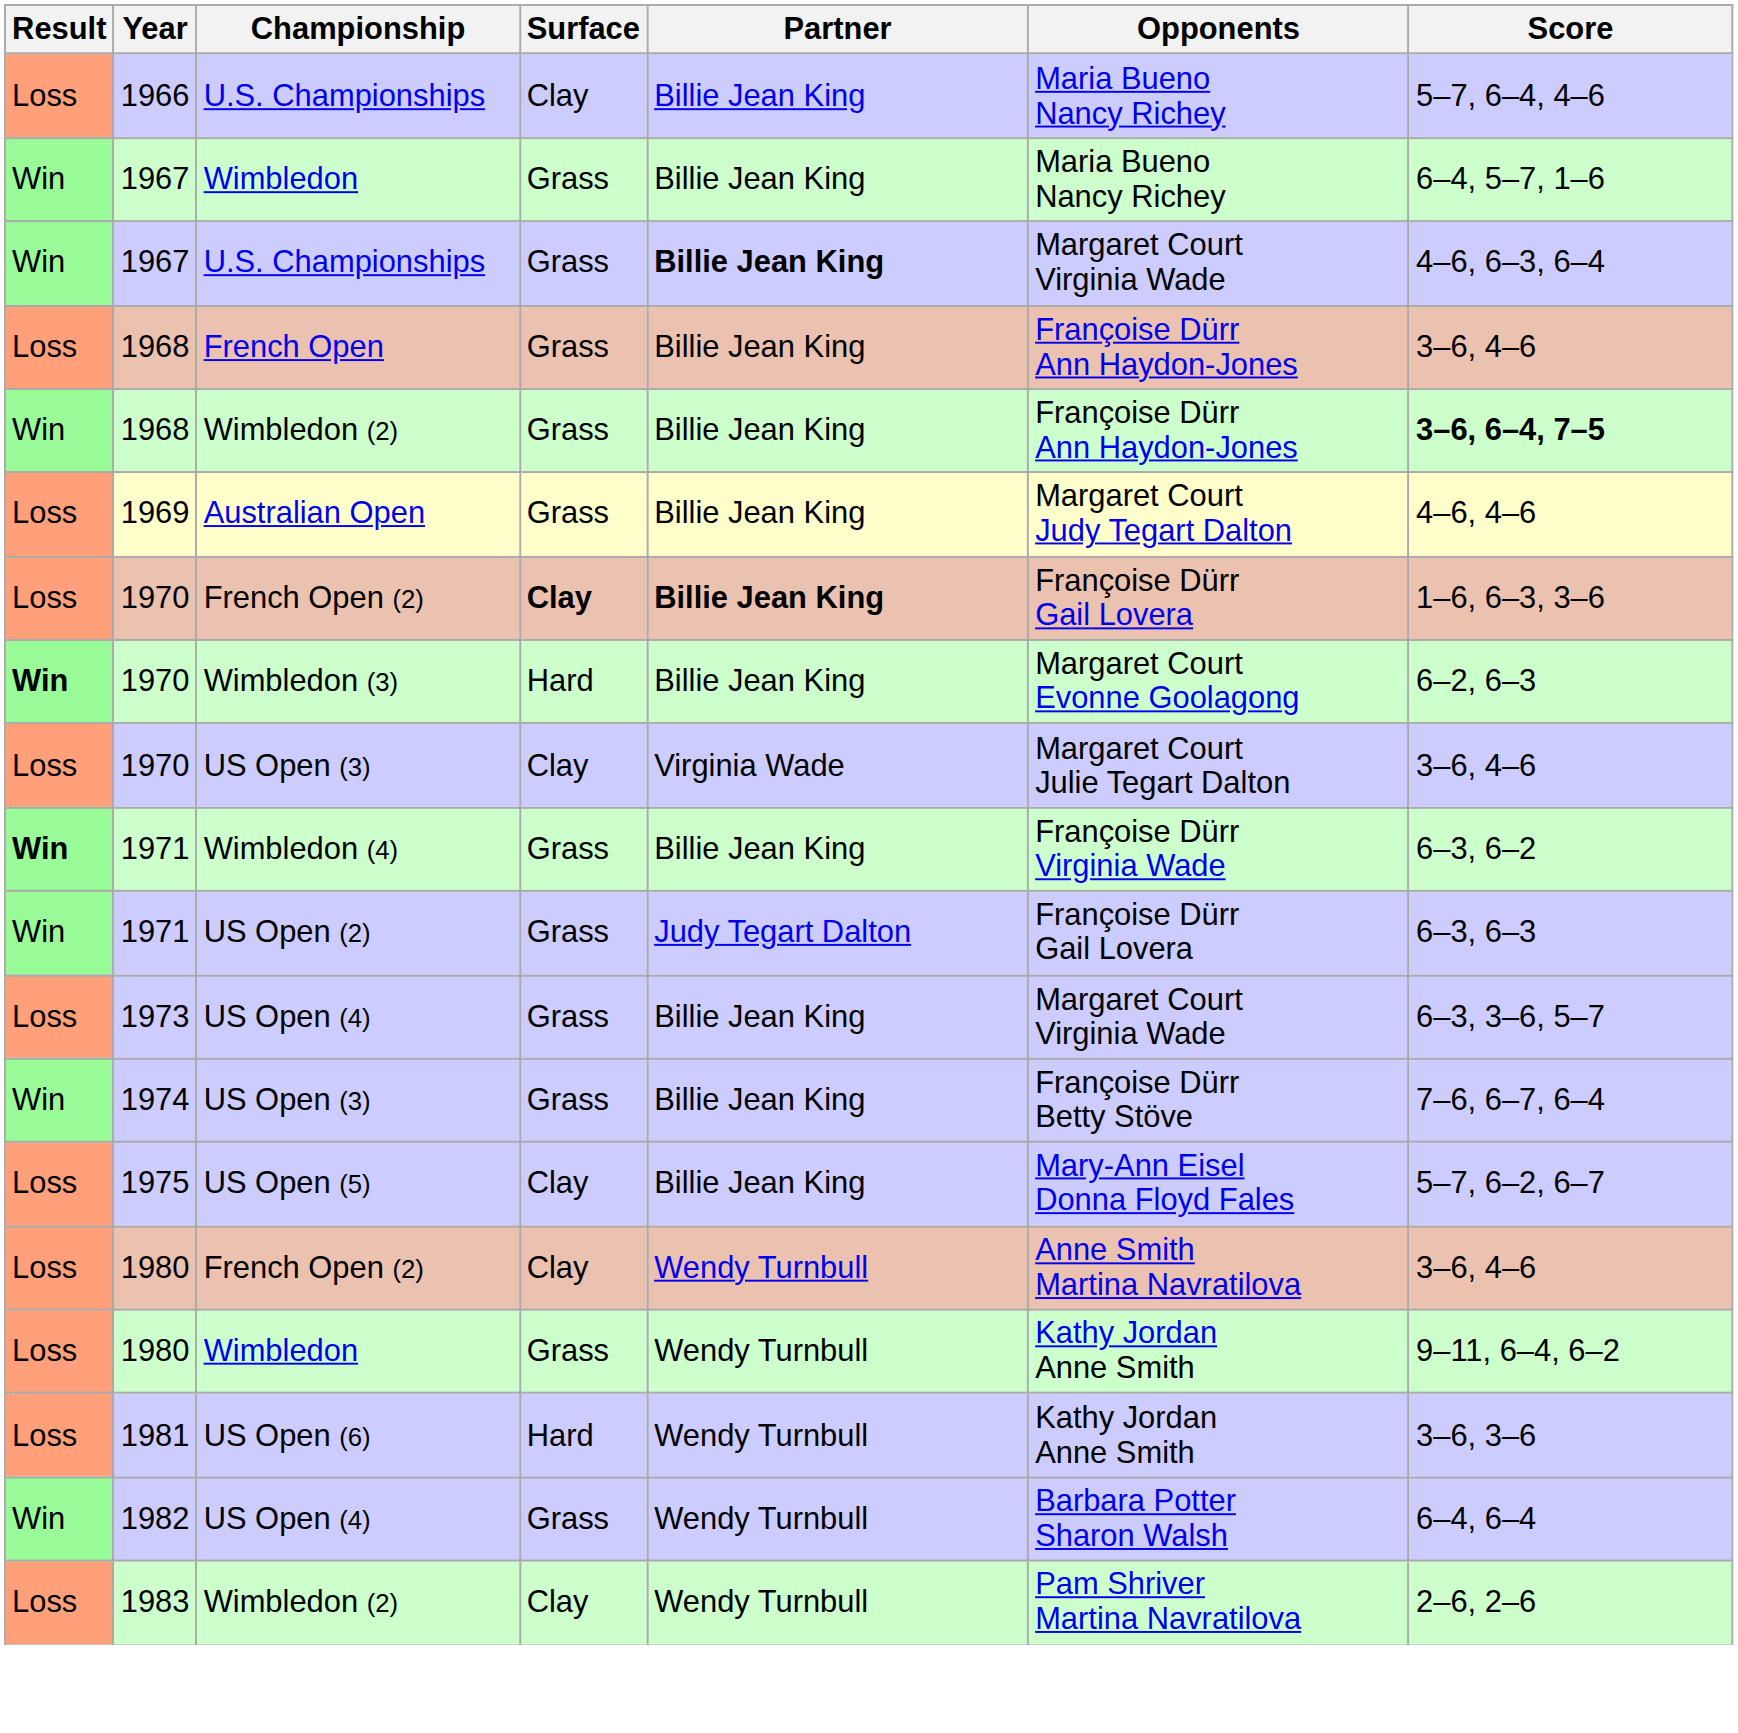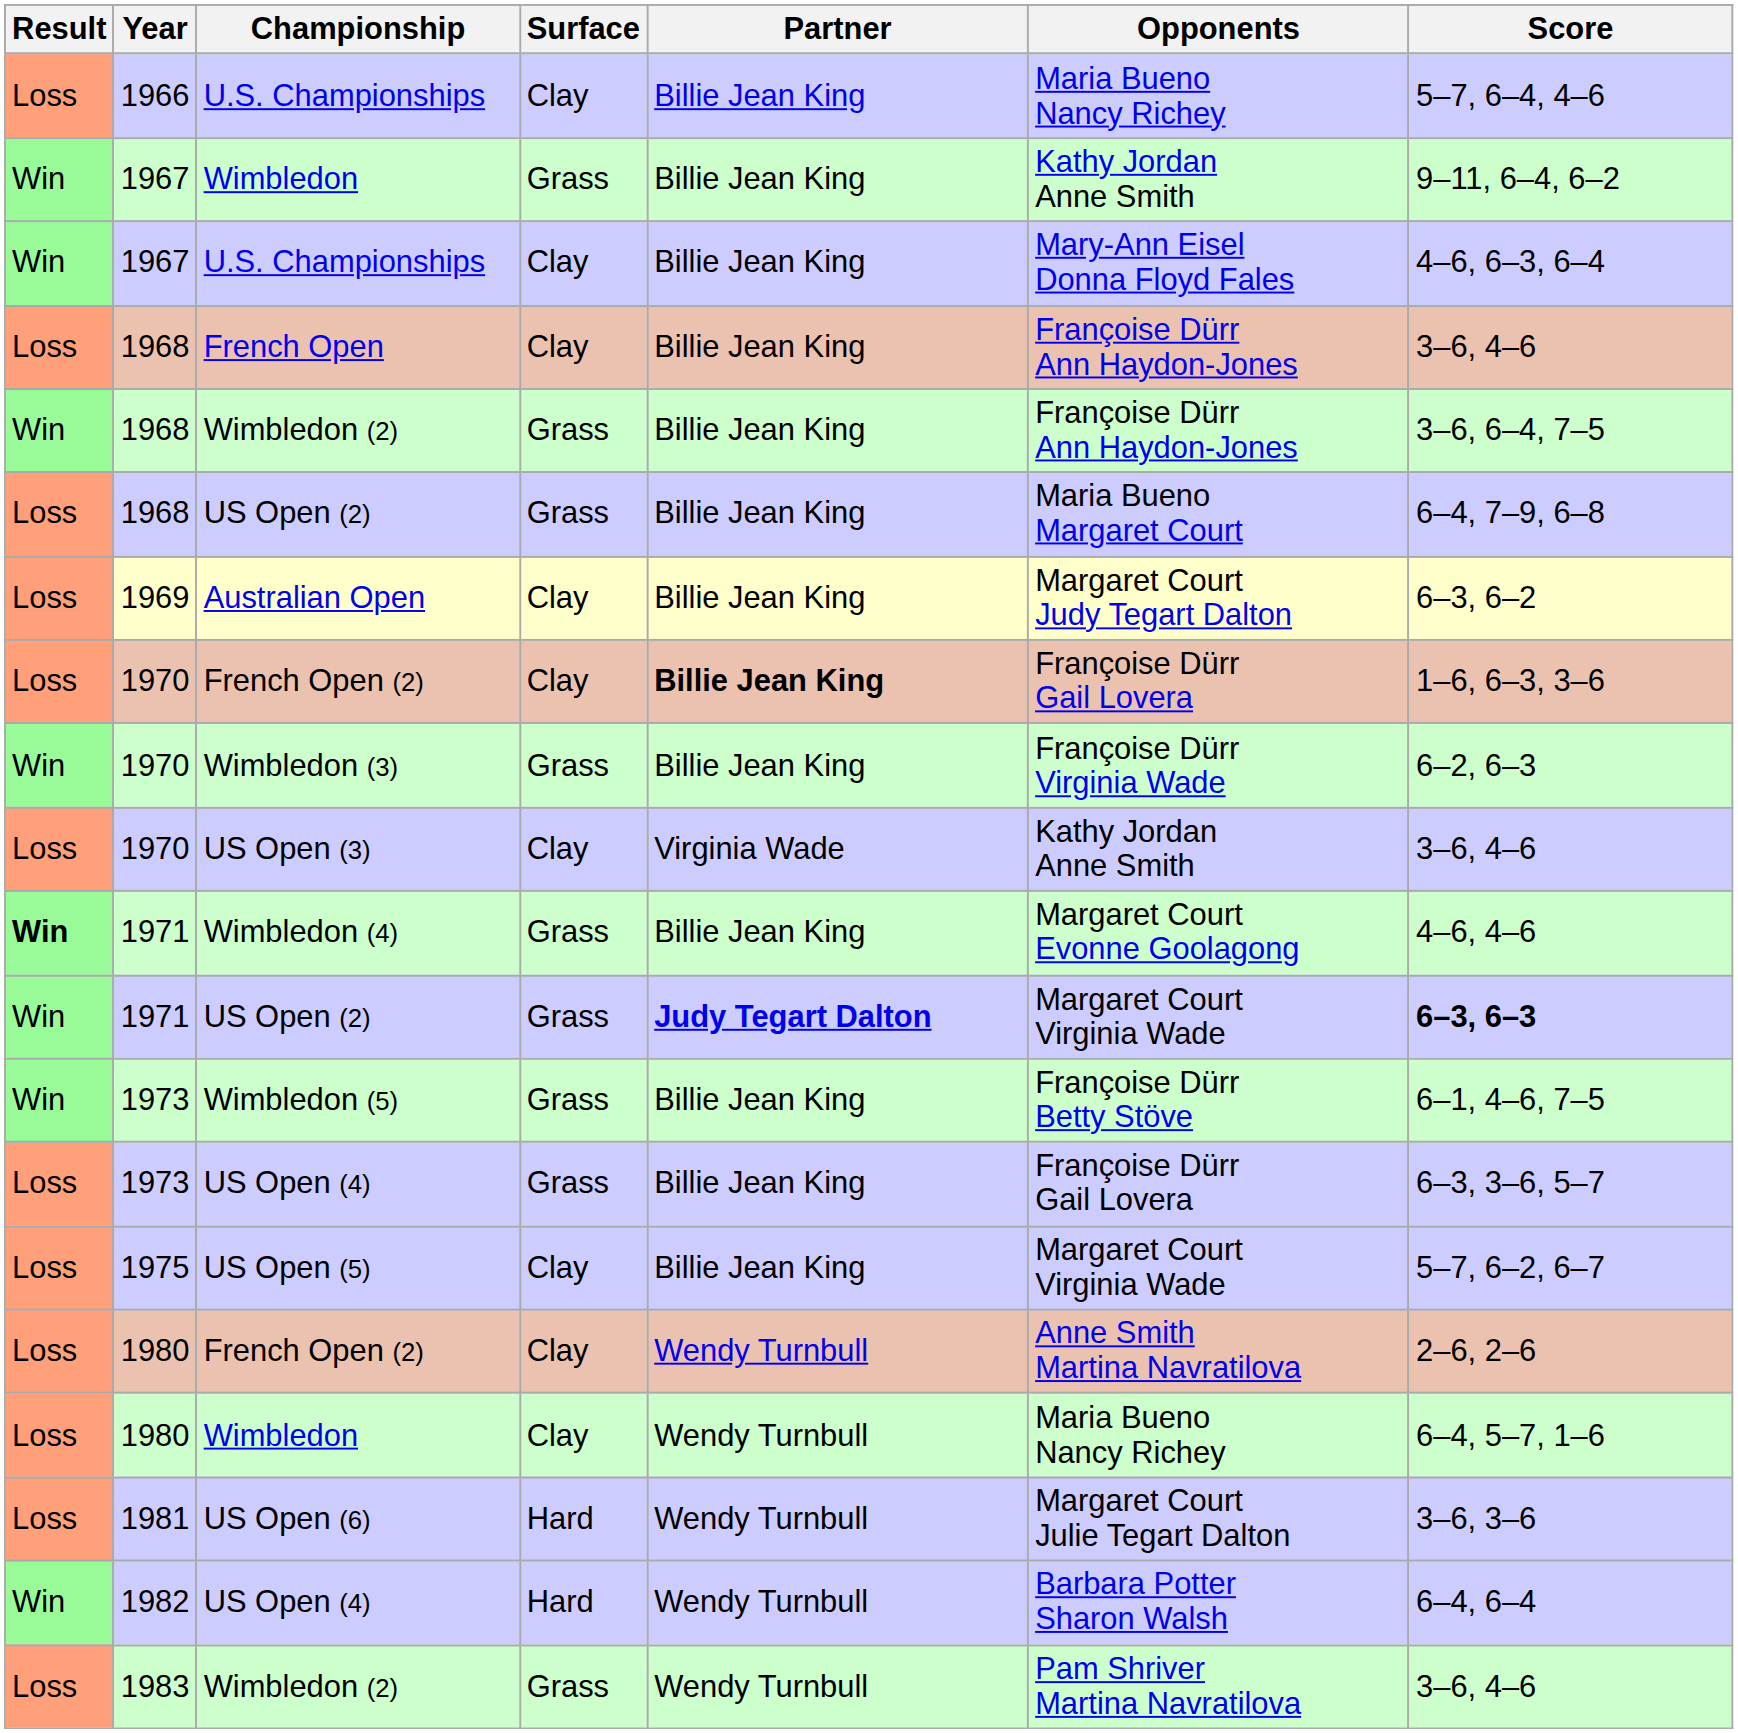 <table class="sortable wikitable">
 <tr>
 <th style="width:40px">Result</th>
 <th style="width:30px">Year</th>
 <th style="width:160px">Championship</th>
 <th style="width:50px">Surface</th>
 <th style="width:190px">Partner</th>
 <th style="width:190px">Opponents</th>
 <th style="width:160px" class="unsortable">Score</th>
 </tr>
 <tr style="background:#ccf;">
 <td style="background:#ffa07a;">Loss</td>
 <td>1966</td>
 <td><a href='#'>U.S. Championships</a></td>
 <td>Clay</td>
 <td> <a href='#'>Billie Jean King</a></td>
 <td> <a href='#'>Maria Bueno</a><br> <a href='#'>Nancy Richey</a></td>
 <td>5–7, 6–4, 4–6</td>
 </tr>
 <tr style="background:#cfc;">
 <td style="background:#98fb98;">Win</td>
 <td>1967</td>
 <td><a href='#'>Wimbledon</a></td>
 <td>Grass</td>
 <td> Billie Jean King</td>
-<td> Maria Bueno<br> Nancy Richey</td>
-<td>6–4, 5–7, 1–6</td>
+<td> <a href='#'>Kathy Jordan</a><br> Anne Smith</td>
+<td>9–11, 6–4, 6–2</td>
 </tr>
 <tr style="background:#ccf;">
 <td style="background:#98fb98;">Win</td>
 <td>1967</td>
 <td><a href='#'>U.S. Championships</a></td>
-<td>Grass</td>
-<td><strong> Billie Jean King</strong></td>
-<td> Margaret Court<br> Virginia Wade</td>
+<td>Clay</td>
+<td> Billie Jean King</td>
+<td> <a href='#'>Mary-Ann Eisel</a><br> <a href='#'>Donna Floyd Fales</a></td>
 <td>4–6, 6–3, 6–4</td>
 </tr>
 <tr style="background:#ebc2af;">
 <td style="background:#ffa07a;">Loss</td>
 <td>1968</td>
 <td><a href='#'>French Open</a></td>
-<td>Grass</td>
+<td>Clay</td>
 <td> Billie Jean King</td>
 <td> <a href='#'>Françoise Dürr</a><br> <a href='#'>Ann Haydon-Jones</a></td>
 <td>3–6, 4–6</td>
 </tr>
 <tr style="background:#cfc;">
 <td style="background:#98fb98;">Win</td>
 <td>1968</td>
 <td>Wimbledon <small>(2)</small></td>
 <td>Grass</td>
 <td> Billie Jean King</td>
 <td> Françoise Dürr<br> <a href='#'>Ann Haydon-Jones</a></td>
-<td><strong>3–6, 6–4, 7–5</strong></td>
+<td>3–6, 6–4, 7–5</td>
+</tr>
+<tr style="background:#ccf;">
+<td style="background:#ffa07a;">Loss</td>
+<td>1968</td>
+<td>US Open <small>(2)</small></td>
+<td>Grass</td>
+<td> Billie Jean King</td>
+<td> Maria Bueno<br> <a href='#'>Margaret Court</a></td>
+<td>6–4, 7–9, 6–8</td>
 </tr>
 <tr style="background:#ffc;">
 <td style="background:#ffa07a;">Loss</td>
 <td>1969</td>
 <td><a href='#'>Australian Open</a></td>
-<td>Grass</td>
+<td>Clay</td>
 <td> Billie Jean King</td>
 <td> Margaret Court<br> <a href='#'>Judy Tegart Dalton</a></td>
-<td>4–6, 4–6</td>
+<td>6–3, 6–2</td>
 </tr>
 <tr style="background:#ebc2af;">
 <td style="background:#ffa07a;">Loss</td>
 <td>1970</td>
 <td>French Open <small>(2)</small></td>
-<td><strong>Clay</strong></td>
+<td>Clay</td>
 <td><strong> Billie Jean King</strong></td>
 <td> Françoise Dürr<br> <a href='#'>Gail Lovera</a></td>
 <td>1–6, 6–3, 3–6</td>
 </tr>
 <tr style="background:#cfc;">
-<td style="background:#98fb98;"><strong>Win</strong></td>
+<td style="background:#98fb98;">Win</td>
 <td>1970</td>
 <td>Wimbledon <small>(3)</small></td>
-<td>Hard</td>
+<td>Grass</td>
 <td> Billie Jean King</td>
-<td> Margaret Court<br> <a href='#'>Evonne Goolagong</a></td>
+<td> Françoise Dürr<br> <a href='#'>Virginia Wade</a></td>
 <td>6–2, 6–3</td>
 </tr>
 <tr style="background:#ccf;">
 <td style="background:#ffa07a;">Loss</td>
 <td>1970</td>
 <td>US Open <small>(3)</small></td>
 <td>Clay</td>
 <td> Virginia Wade</td>
-<td> Margaret Court<br> Julie Tegart Dalton</td>
+<td> Kathy Jordan<br> Anne Smith</td>
 <td>3–6, 4–6</td>
 </tr>
 <tr style="background:#cfc;">
 <td style="background:#98fb98;"><strong>Win</strong></td>
 <td>1971</td>
 <td>Wimbledon <small>(4)</small></td>
 <td>Grass</td>
 <td> Billie Jean King</td>
-<td> Françoise Dürr<br> <a href='#'>Virginia Wade</a></td>
-<td>6–3, 6–2</td>
+<td> Margaret Court<br> <a href='#'>Evonne Goolagong</a></td>
+<td>4–6, 4–6</td>
 </tr>
 <tr style="background:#ccf;">
 <td style="background:#98fb98;">Win</td>
 <td>1971</td>
 <td>US Open <small>(2)</small></td>
 <td>Grass</td>
-<td> <a href='#'>Judy Tegart Dalton</a></td>
-<td> Françoise Dürr<br> Gail Lovera</td>
-<td>6–3, 6–3</td>
+<td><strong> <a href='#'>Judy Tegart Dalton</a></strong></td>
+<td> Margaret Court<br> Virginia Wade</td>
+<td><strong>6–3, 6–3</strong></td>
+</tr>
+<tr style="background:#cfc;">
+<td style="background:#98fb98;">Win</td>
+<td>1973</td>
+<td>Wimbledon <small>(5)</small></td>
+<td>Grass</td>
+<td> Billie Jean King</td>
+<td> Françoise Dürr<br> <a href='#'>Betty Stöve</a></td>
+<td>6–1, 4–6, 7–5</td>
 </tr>
 <tr style="background:#ccf;">
 <td style="background:#ffa07a;">Loss</td>
 <td>1973</td>
 <td>US Open <small>(4)</small></td>
 <td>Grass</td>
 <td> Billie Jean King</td>
-<td> Margaret Court<br> Virginia Wade</td>
+<td> Françoise Dürr<br> Gail Lovera</td>
 <td>6–3, 3–6, 5–7</td>
-</tr>
-<tr style="background:#ccf;">
-<td style="background:#98fb98;">Win</td>
-<td>1974</td>
-<td>US Open <small>(3)</small></td>
-<td>Grass</td>
-<td> Billie Jean King</td>
-<td> Françoise Dürr<br> Betty Stöve</td>
-<td>7–6, 6–7, 6–4</td>
 </tr>
 <tr style="background:#ccf;">
 <td style="background:#ffa07a;">Loss</td>
 <td>1975</td>
 <td>US Open <small>(5)</small></td>
 <td>Clay</td>
 <td> Billie Jean King</td>
-<td> <a href='#'>Mary-Ann Eisel</a><br> <a href='#'>Donna Floyd Fales</a></td>
+<td> Margaret Court<br> Virginia Wade</td>
 <td>5–7, 6–2, 6–7</td>
 </tr>
 <tr style="background:#ebc2af;">
 <td style="background:#ffa07a;">Loss</td>
 <td>1980</td>
 <td>French Open <small>(2)</small></td>
 <td>Clay</td>
 <td> <a href='#'>Wendy Turnbull</a></td>
 <td> <a href='#'>Anne Smith</a><br> <a href='#'>Martina Navratilova</a></td>
-<td>3–6, 4–6</td>
+<td>2–6, 2–6</td>
 </tr>
 <tr style="background:#cfc;">
 <td style="background:#ffa07a;">Loss</td>
 <td>1980</td>
 <td><a href='#'>Wimbledon</a></td>
-<td>Grass</td>
+<td>Clay</td>
 <td> Wendy Turnbull</td>
-<td> <a href='#'>Kathy Jordan</a><br> Anne Smith</td>
-<td>9–11, 6–4, 6–2</td>
+<td> Maria Bueno<br> Nancy Richey</td>
+<td>6–4, 5–7, 1–6</td>
 </tr>
 <tr bgcolor="CCCCFF">
 <td style="background:#ffa07a;">Loss</td>
 <td>1981</td>
 <td>US Open <small>(6)</small></td>
 <td>Hard</td>
 <td> Wendy Turnbull</td>
-<td> Kathy Jordan<br> Anne Smith</td>
+<td> Margaret Court<br> Julie Tegart Dalton</td>
 <td>3–6, 3–6</td>
 </tr>
 <tr style="background:#ccf;">
 <td style="background:#98fb98;">Win</td>
 <td>1982</td>
 <td>US Open <small>(4)</small></td>
-<td>Grass</td>
+<td>Hard</td>
 <td> Wendy Turnbull</td>
 <td> <a href='#'>Barbara Potter</a><br> <a href='#'>Sharon Walsh</a></td>
 <td>6–4, 6–4</td>
 </tr>
 <tr style="background:#cfc;">
 <td style="background:#ffa07a;">Loss</td>
 <td>1983</td>
 <td>Wimbledon <small>(2)</small></td>
-<td>Clay</td>
+<td>Grass</td>
 <td> Wendy Turnbull</td>
 <td> <a href='#'>Pam Shriver</a> <br>  <a href='#'>Martina Navratilova</a></td>
-<td>2–6, 2–6</td>
+<td>3–6, 4–6</td>
 </tr>
 </table>
